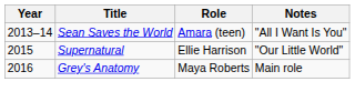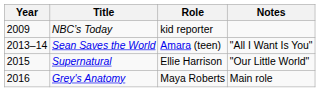 <table class="wikitable sortable">
 <tr>
 <th>Year</th>
 <th>Title</th>
 <th>Role</th>
 <th class="unsortable">Notes</th>
+</tr>
+<tr>
+<td>2009</td>
+<td><em>NBC’s Today</em></td>
+<td>kid reporter</td>
+<td></td>
 </tr>
 <tr>
 <td>2013–14</td>
 <td><em><a href='#'>Sean Saves the World</a></em></td>
 <td><a href='#'>Amara</a> (teen)</td>
 <td>"All I Want Is You"</td>
 </tr>
 <tr>
 <td>2015</td>
 <td><em><a href='#'>Supernatural</a></em></td>
 <td>Ellie Harrison</td>
 <td>"Our Little World"</td>
 </tr>
 <tr>
 <td>2016</td>
 <td><em><a href='#'>Grey's Anatomy</a></em></td>
 <td>Maya Roberts</td>
 <td>Main role</td>
 </tr>
 </table>
